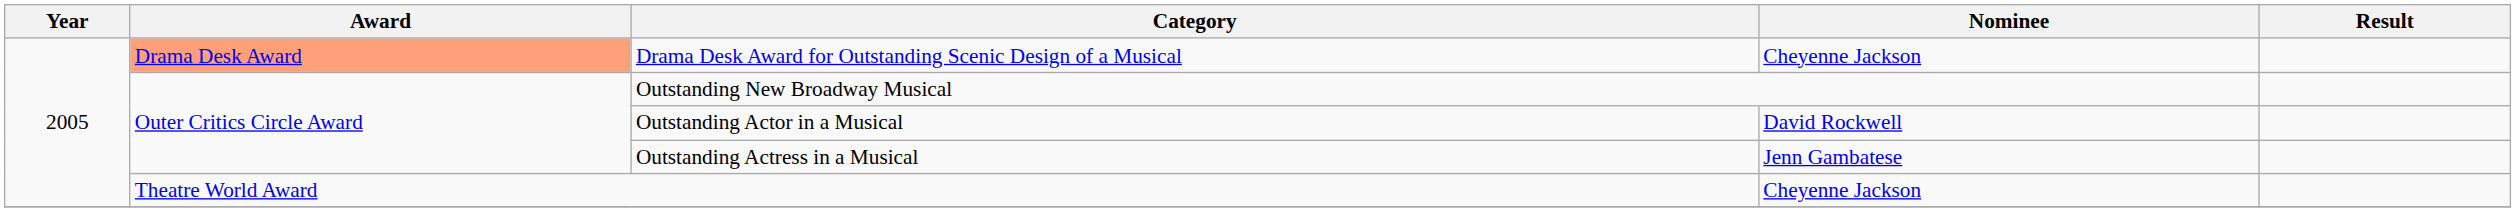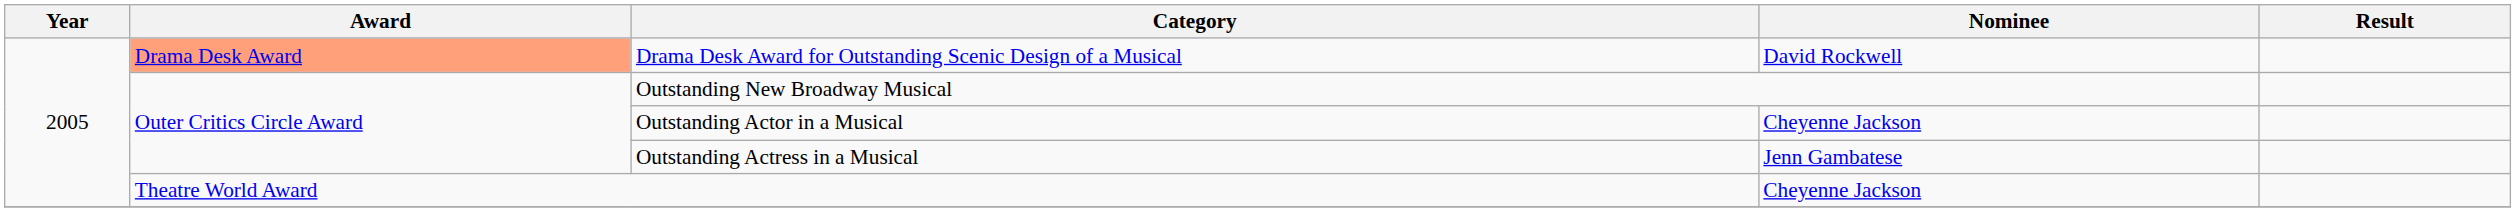 <table class="wikitable" width="95%">
 <tr>
 <th width="5%">Year</th>
 <th width="20%">Award</th>
 <th width="45%">Category</th>
 <th width="20%">Nominee</th>
 <th width="10%">Result</th>
 </tr>
 <tr>
 <td rowspan="5" align="center">2005</td>
 <td style="background: lightsalmon;"><a href='#'>Drama Desk Award</a></td>
 <td><a href='#'>Drama Desk Award for Outstanding Scenic Design of a Musical</a></td>
-<td><a href='#'>Cheyenne Jackson</a></td>
+<td><a href='#'>David Rockwell</a></td>
 <td></td>
 </tr>
 <tr>
 <td rowspan=3><a href='#'>Outer Critics Circle Award</a></td>
 <td colspan=2>Outstanding New Broadway Musical</td>
 <td></td>
 </tr>
 <tr>
 <td>Outstanding Actor in a Musical</td>
-<td><a href='#'>David Rockwell</a></td>
+<td><a href='#'>Cheyenne Jackson</a></td>
 <td></td>
 </tr>
 <tr>
 <td>Outstanding Actress in a Musical</td>
 <td><a href='#'>Jenn Gambatese</a></td>
 <td></td>
 </tr>
 <tr>
 <td colspan=2><a href='#'>Theatre World Award</a></td>
 <td><a href='#'>Cheyenne Jackson</a></td>
 <td></td>
 </tr>
 <tr>
 </tr>
 </table>
